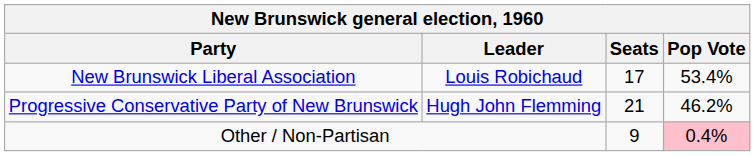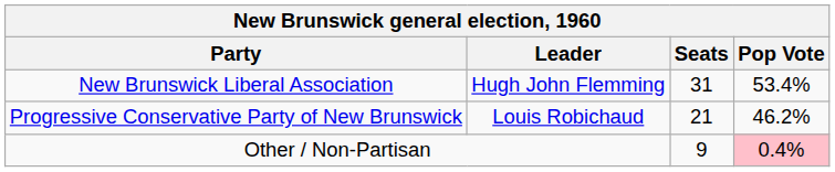 <table class="wikitable" style="text-align:center">
 <tr>
 <th colspan=4>New Brunswick general election, 1960</th>
 </tr>
 <tr>
 <th>Party</th>
 <th>Leader</th>
 <th>Seats</th>
 <th>Pop Vote</th>
 </tr>
 <tr>
 <td><a href='#'>New Brunswick Liberal Association</a></td>
-<td><a href='#'>Louis Robichaud</a></td>
-<td>17</td>
+<td><a href='#'>Hugh John Flemming</a></td>
+<td>31</td>
 <td>53.4%</td>
 </tr>
 <tr>
 <td><a href='#'>Progressive Conservative Party of New Brunswick</a></td>
-<td><a href='#'>Hugh John Flemming</a></td>
+<td><a href='#'>Louis Robichaud</a></td>
 <td>21</td>
 <td>46.2%</td>
 </tr>
 <tr>
 <td colspan=2>Other / Non-Partisan</td>
 <td>9</td>
 <td style="background: pink;">0.4%</td>
 </tr>
 </table>
